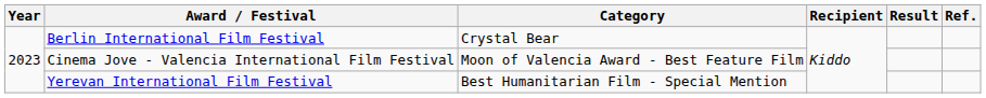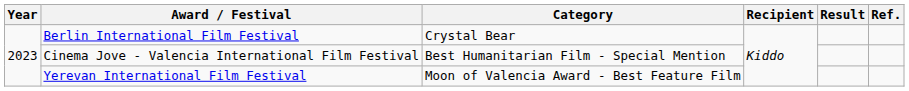 <table class="wikitable">
 <tr>
 <th>Year</th>
 <th>Award / Festival</th>
 <th>Category</th>
 <th>Recipient</th>
 <th>Result</th>
 <th>Ref.</th>
 </tr>
 <tr>
 <td rowspan="3">2023</td>
 <td><a href='#'>Berlin International Film Festival</a></td>
 <td>Crystal Bear</td>
 <td rowspan="3"><em>Kiddo</em></td>
 <td></td>
 <td></td>
 </tr>
 <tr>
 <td>Cinema Jove - Valencia International Film Festival</td>
-<td>Moon of Valencia Award - Best Feature Film</td>
+<td>Best Humanitarian Film - Special Mention</td>
 <td></td>
 <td></td>
 </tr>
 <tr>
 <td><a href='#'>Yerevan International Film Festival</a></td>
-<td>Best Humanitarian Film - Special Mention</td>
+<td>Moon of Valencia Award - Best Feature Film</td>
 <td></td>
 <td></td>
 </tr>
 </table>
